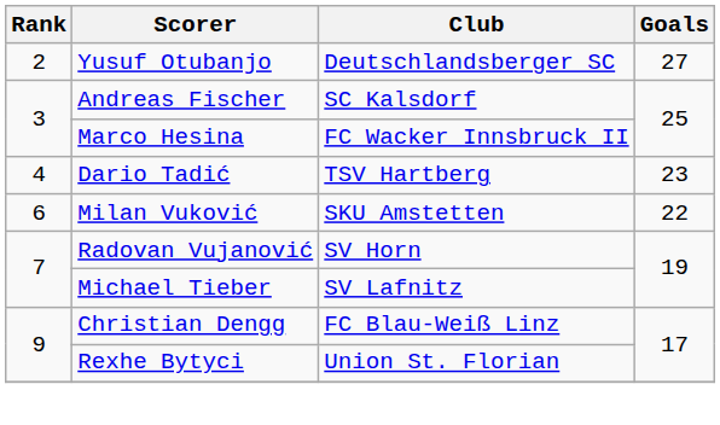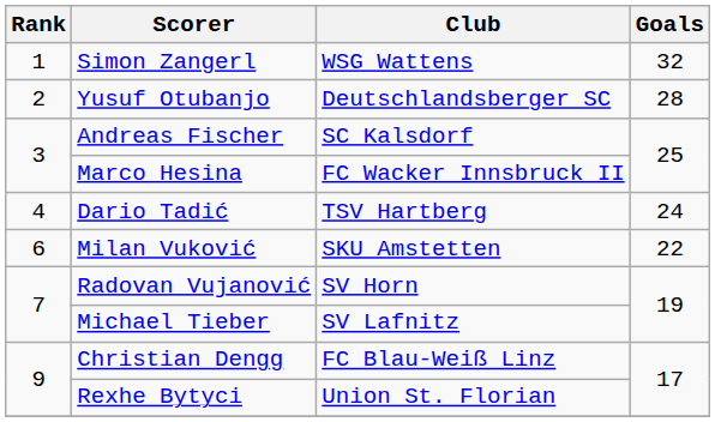 <table class="wikitable" style="text-align:center">
 <tr>
 <th>Rank</th>
 <th>Scorer</th>
 <th>Club</th>
 <th>Goals</th>
 </tr>
 <tr>
+<td>1</td>
+<td align="left"> <a href='#'>Simon Zangerl</a></td>
+<td align="left"><a href='#'>WSG Wattens</a></td>
+<td>32</td>
+</tr>
+<tr>
 <td>2</td>
 <td align="left"> <a href='#'>Yusuf Otubanjo</a></td>
 <td align="left"><a href='#'>Deutschlandsberger SC</a></td>
-<td>27</td>
+<td>28</td>
 </tr>
 <tr>
 <td rowspan=2>3</td>
 <td align="left"> <a href='#'>Andreas Fischer</a></td>
 <td align="left"><a href='#'>SC Kalsdorf</a></td>
 <td rowspan=2>25</td>
 </tr>
 <tr>
 <td align="left"> <a href='#'>Marco Hesina</a></td>
 <td align="left"><a href='#'>FC Wacker Innsbruck II</a></td>
 </tr>
 <tr>
 <td>4</td>
 <td align="left"> <a href='#'>Dario Tadić</a></td>
 <td align="left"><a href='#'>TSV Hartberg</a></td>
-<td>23</td>
+<td>24</td>
 </tr>
 <tr>
 <td>6</td>
 <td align="left"> <a href='#'>Milan Vuković</a></td>
 <td align="left"><a href='#'>SKU Amstetten</a></td>
 <td>22</td>
 </tr>
 <tr>
 <td rowspan=2>7</td>
 <td align="left"> <a href='#'>Radovan Vujanović</a></td>
 <td align="left"><a href='#'>SV Horn</a></td>
 <td rowspan=2>19</td>
 </tr>
 <tr>
 <td align="left"> <a href='#'>Michael Tieber</a></td>
 <td align="left"><a href='#'>SV Lafnitz</a></td>
 </tr>
 <tr>
 <td rowspan=2>9</td>
 <td align="left"> <a href='#'>Christian Dengg</a></td>
 <td align="left"><a href='#'>FC Blau-Weiß Linz</a></td>
 <td rowspan=2>17</td>
 </tr>
 <tr>
 <td align="left"> <a href='#'>Rexhe Bytyci</a></td>
 <td align="left"><a href='#'>Union St. Florian</a></td>
 </tr>
 <tr>
 </tr>
 </table>
